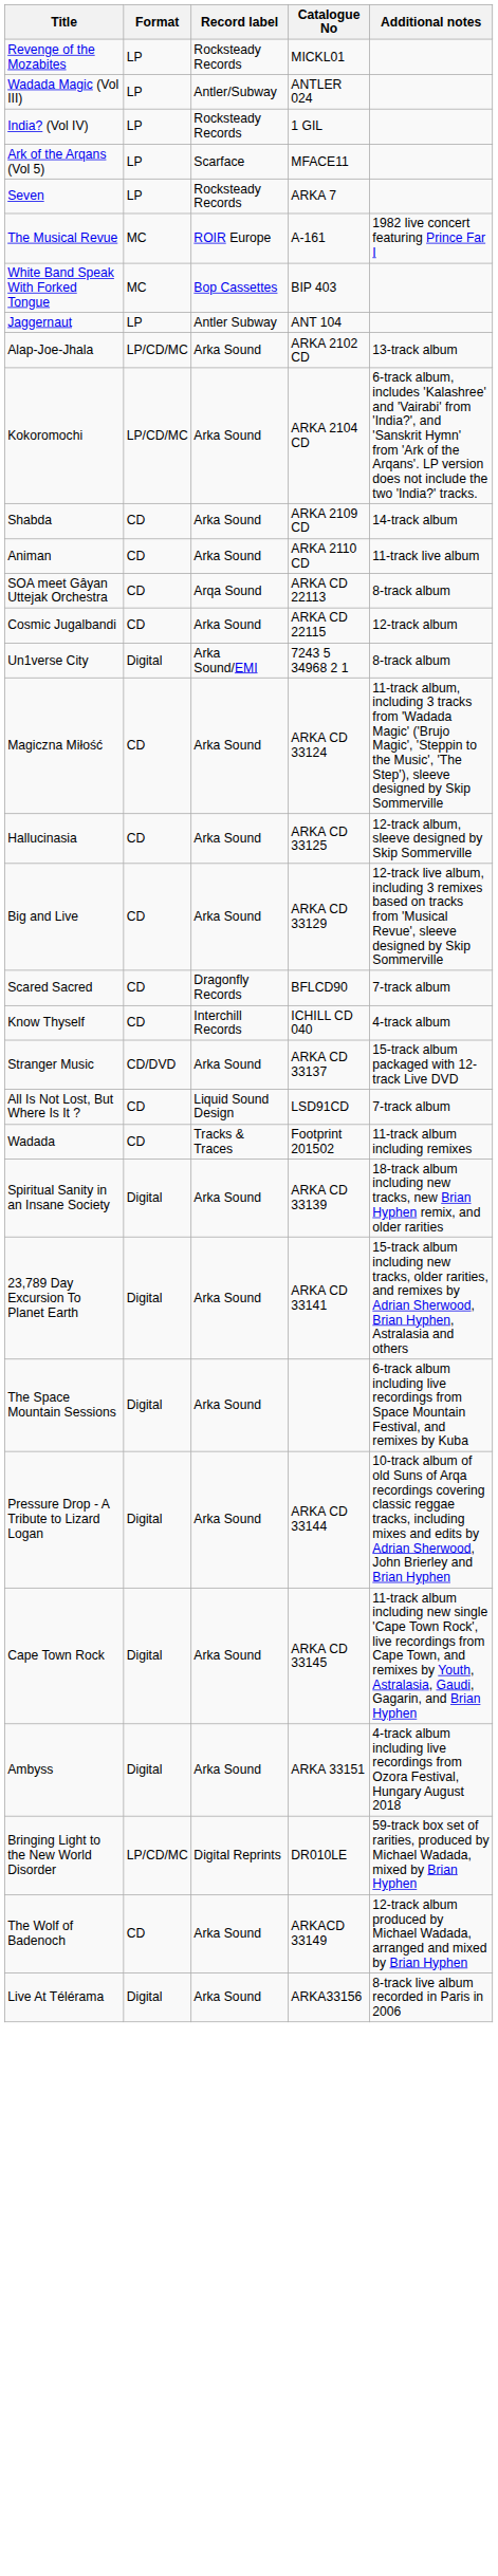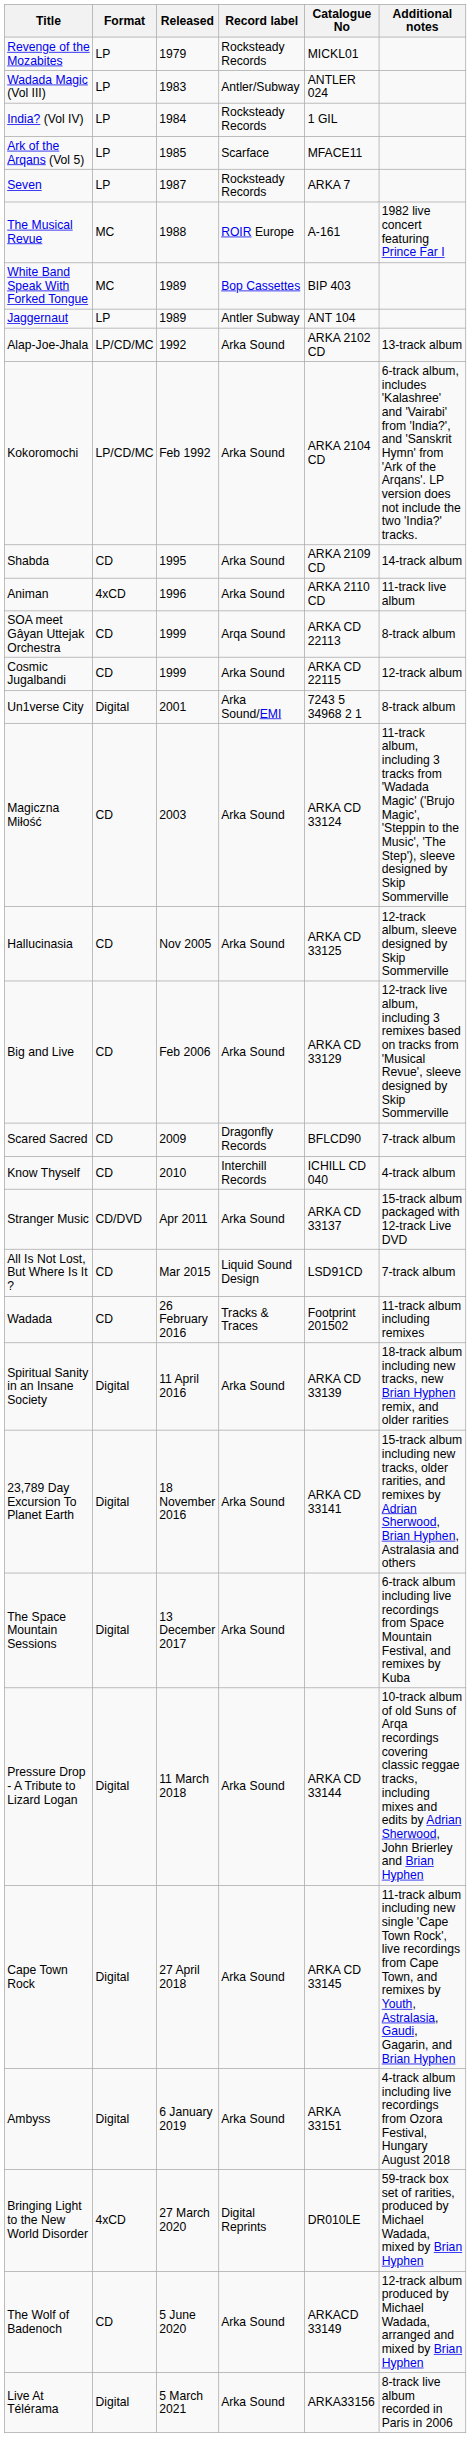 <table class="wikitable">
 <tr>
 <th style="width: 350px;">Title</th>
 <th style="width:65px;">Format</th>
+<th style="width:80px;">Released</th>
 <th style="width: 160px;">Record label</th>
 <th style="width: 120px;">Catalogue No</th>
 <th style="width: 400px;">Additional notes</th>
 </tr>
 <tr>
 <td><a href='#'>Revenge of the Mozabites</a></td>
 <td>LP</td>
+<td>1979</td>
 <td>Rocksteady Records</td>
 <td>MICKL01</td>
 <td></td>
 </tr>
 <tr>
 <td><a href='#'>Wadada Magic</a> (Vol III)</td>
 <td>LP</td>
+<td>1983</td>
 <td>Antler/Subway</td>
 <td>ANTLER 024</td>
 <td></td>
 </tr>
 <tr>
 <td><a href='#'>India?</a> (Vol IV)</td>
 <td>LP</td>
+<td>1984</td>
 <td>Rocksteady Records</td>
 <td>1 GIL</td>
 <td></td>
 </tr>
 <tr>
 <td><a href='#'>Ark of the Arqans</a> (Vol 5)</td>
 <td>LP</td>
+<td>1985</td>
 <td>Scarface</td>
 <td>MFACE11</td>
 <td></td>
 </tr>
 <tr>
 <td><a href='#'>Seven</a></td>
 <td>LP</td>
+<td>1987</td>
 <td>Rocksteady Records</td>
 <td>ARKA 7</td>
 <td></td>
 </tr>
 <tr>
 <td><a href='#'>The Musical Revue</a></td>
 <td>MC</td>
+<td>1988</td>
 <td><a href='#'>ROIR</a> Europe</td>
 <td>A-161</td>
 <td>1982 live concert featuring <a href='#'>Prince Far I</a></td>
 </tr>
 <tr>
 <td><a href='#'>White Band Speak With Forked Tongue</a></td>
 <td>MC</td>
+<td>1989</td>
 <td><a href='#'>Bop Cassettes</a></td>
 <td>BIP 403</td>
 <td></td>
 </tr>
 <tr>
 <td><a href='#'>Jaggernaut</a></td>
 <td>LP</td>
+<td>1989</td>
 <td>Antler Subway</td>
 <td>ANT 104</td>
 <td></td>
 </tr>
 <tr>
 <td>Alap-Joe-Jhala</td>
 <td>LP/CD/MC</td>
+<td>1992</td>
 <td>Arka Sound</td>
 <td>ARKA 2102 CD</td>
 <td>13-track album</td>
 </tr>
 <tr>
 <td>Kokoromochi</td>
 <td>LP/CD/MC</td>
+<td>Feb 1992</td>
 <td>Arka Sound</td>
 <td>ARKA 2104 CD</td>
 <td>6-track album, includes 'Kalashree' and 'Vairabi' from 'India?', and 'Sanskrit Hymn' from 'Ark of the Arqans'.  LP version does not include the two 'India?' tracks.</td>
 </tr>
 <tr>
 <td>Shabda</td>
 <td>CD</td>
+<td>1995</td>
 <td>Arka Sound</td>
 <td>ARKA 2109 CD</td>
 <td>14-track album</td>
 </tr>
 <tr>
 <td>Animan</td>
-<td>CD</td>
+<td>4xCD</td>
+<td>1996</td>
 <td>Arka Sound</td>
 <td>ARKA 2110 CD</td>
 <td>11-track live album</td>
 </tr>
 <tr>
 <td>SOA meet Gâyan Uttejak Orchestra</td>
 <td>CD</td>
+<td>1999</td>
 <td>Arqa Sound</td>
 <td>ARKA CD 22113</td>
 <td>8-track album</td>
 </tr>
 <tr>
 <td>Cosmic Jugalbandi</td>
 <td>CD</td>
+<td>1999</td>
 <td>Arka Sound</td>
 <td>ARKA CD 22115</td>
 <td>12-track album</td>
 </tr>
 <tr>
 <td>Un1verse City</td>
 <td>Digital</td>
+<td>2001</td>
 <td>Arka Sound/<a href='#'>EMI</a></td>
 <td>7243 5 34968 2 1</td>
 <td>8-track album</td>
 </tr>
 <tr>
 <td>Magiczna Miłość</td>
 <td>CD</td>
+<td>2003</td>
 <td>Arka Sound</td>
 <td>ARKA CD 33124</td>
 <td>11-track album, including 3 tracks from 'Wadada Magic' ('Brujo Magic', 'Steppin to the Music', 'The Step'), sleeve designed by Skip Sommerville</td>
 </tr>
 <tr>
 <td>Hallucinasia</td>
 <td>CD</td>
+<td>Nov 2005</td>
 <td>Arka Sound</td>
 <td>ARKA CD 33125</td>
 <td>12-track album, sleeve designed by Skip Sommerville</td>
 </tr>
 <tr>
 <td>Big and Live</td>
 <td>CD</td>
+<td>Feb 2006</td>
 <td>Arka Sound</td>
 <td>ARKA CD 33129</td>
 <td>12-track live album, including 3 remixes based on tracks from 'Musical Revue', sleeve designed by Skip Sommerville</td>
 </tr>
 <tr>
 <td>Scared Sacred</td>
 <td>CD</td>
+<td>2009</td>
 <td>Dragonfly Records</td>
 <td>BFLCD90</td>
 <td>7-track album</td>
 </tr>
 <tr>
 <td>Know Thyself</td>
 <td>CD</td>
+<td>2010</td>
 <td>Interchill Records</td>
 <td>ICHILL CD 040</td>
 <td>4-track album</td>
 </tr>
 <tr>
 <td>Stranger Music</td>
 <td>CD/DVD</td>
+<td>Apr 2011</td>
 <td>Arka Sound</td>
 <td>ARKA CD 33137</td>
 <td>15-track album packaged with 12-track Live DVD</td>
 </tr>
 <tr>
 <td>All Is Not Lost, But Where Is It ?</td>
 <td>CD</td>
+<td>Mar 2015</td>
 <td>Liquid Sound Design</td>
 <td>LSD91CD</td>
 <td>7-track album</td>
 </tr>
 <tr>
 <td>Wadada</td>
 <td>CD</td>
+<td>26 February 2016</td>
 <td>Tracks & Traces</td>
 <td>Footprint 201502</td>
 <td>11-track album including remixes</td>
 </tr>
 <tr>
 <td>Spiritual Sanity in an Insane Society</td>
 <td>Digital</td>
+<td>11 April 2016</td>
 <td>Arka Sound</td>
 <td>ARKA CD 33139</td>
 <td>18-track album including new tracks, new <a href='#'>Brian Hyphen</a> remix, and older rarities</td>
 </tr>
 <tr>
 <td>23,789 Day Excursion To Planet Earth</td>
 <td>Digital</td>
+<td>18 November 2016</td>
 <td>Arka Sound</td>
 <td>ARKA CD 33141</td>
 <td>15-track album including new tracks, older rarities, and remixes by <a href='#'>Adrian Sherwood</a>, <a href='#'>Brian Hyphen</a>, Astralasia and others</td>
 </tr>
 <tr>
 <td>The Space Mountain Sessions</td>
 <td>Digital</td>
+<td>13 December 2017</td>
 <td>Arka Sound</td>
 <td></td>
 <td>6-track album including live recordings from Space Mountain Festival, and remixes by Kuba</td>
 </tr>
 <tr>
 <td>Pressure Drop - A Tribute to Lizard Logan</td>
 <td>Digital</td>
+<td>11 March 2018</td>
 <td>Arka Sound</td>
 <td>ARKA CD 33144</td>
 <td>10-track album of old Suns of Arqa recordings covering classic reggae tracks, including mixes and edits by <a href='#'>Adrian Sherwood</a>, John Brierley and <a href='#'>Brian Hyphen</a></td>
 </tr>
 <tr>
 <td>Cape Town Rock</td>
 <td>Digital</td>
+<td>27 April 2018</td>
 <td>Arka Sound</td>
 <td>ARKA CD 33145</td>
 <td>11-track album including new single 'Cape Town Rock', live recordings from Cape Town, and remixes by <a href='#'>Youth</a>, <a href='#'>Astralasia</a>, <a href='#'>Gaudi</a>, Gagarin, and <a href='#'>Brian Hyphen</a></td>
 </tr>
 <tr>
 <td>Ambyss</td>
 <td>Digital</td>
+<td>6 January 2019</td>
 <td>Arka Sound</td>
 <td>ARKA 33151</td>
 <td>4-track album including live recordings from Ozora Festival, Hungary August 2018</td>
 </tr>
 <tr>
 <td>Bringing Light to the New World Disorder</td>
-<td>LP/CD/MC</td>
+<td>4xCD</td>
+<td>27 March 2020</td>
 <td>Digital Reprints</td>
 <td>DR010LE</td>
 <td>59-track box set of rarities, produced by Michael Wadada, mixed by <a href='#'>Brian Hyphen</a></td>
 </tr>
 <tr>
 <td>The Wolf of Badenoch</td>
 <td>CD</td>
+<td>5 June 2020</td>
 <td>Arka Sound</td>
 <td>ARKACD 33149</td>
 <td>12-track album produced by Michael Wadada, arranged and mixed by <a href='#'>Brian Hyphen</a></td>
 </tr>
 <tr>
 <td>Live At Télérama</td>
 <td>Digital</td>
+<td>5 March 2021</td>
 <td>Arka Sound</td>
 <td>ARKA33156</td>
 <td>8-track live album recorded in Paris in 2006</td>
 </tr>
 </table>
